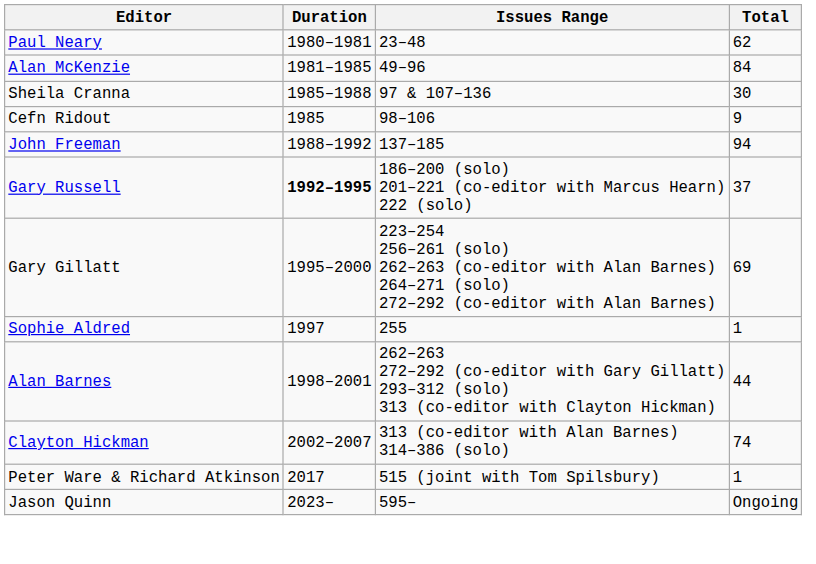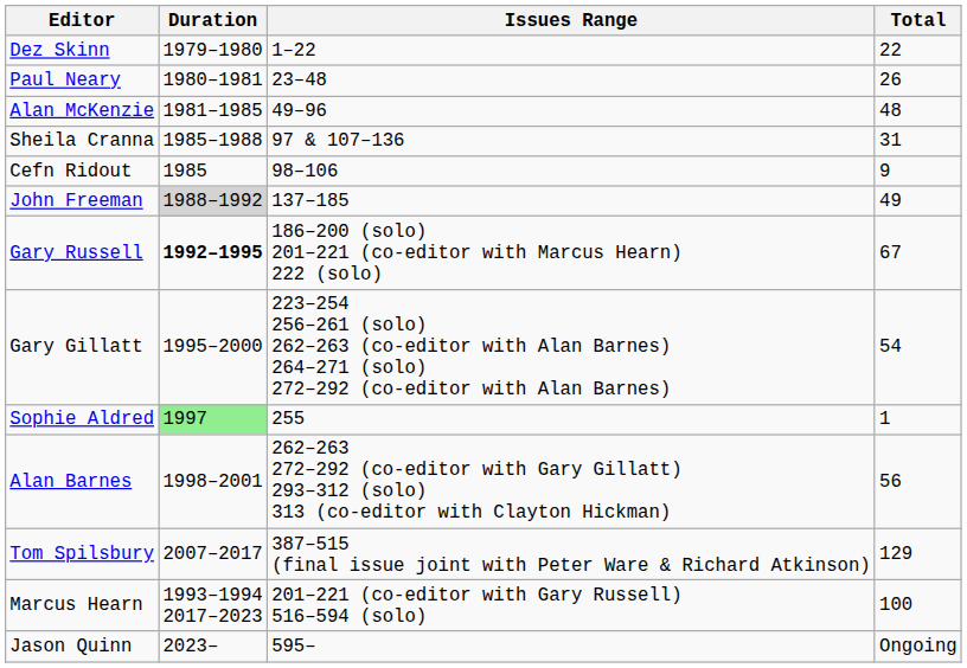 <table class="wikitable" style="border:none">
 <tr>
 <th>Editor</th>
 <th>Duration</th>
 <th>Issues Range</th>
 <th>Total</th>
 </tr>
 <tr>
+<td><a href='#'>Dez Skinn</a></td>
+<td>1979–1980</td>
+<td>1–22</td>
+<td>22</td>
+</tr>
+<tr>
 <td><a href='#'>Paul Neary</a></td>
 <td>1980–1981</td>
 <td>23–48</td>
-<td>62</td>
+<td>26</td>
 </tr>
 <tr>
 <td><a href='#'>Alan McKenzie</a></td>
 <td>1981–1985</td>
 <td>49–96</td>
-<td>84</td>
+<td>48</td>
 </tr>
 <tr>
 <td>Sheila Cranna</td>
 <td>1985–1988</td>
 <td>97 & 107–136</td>
-<td>30</td>
+<td>31</td>
 </tr>
 <tr>
 <td>Cefn Ridout</td>
 <td>1985</td>
 <td>98–106</td>
 <td>9</td>
 </tr>
 <tr>
 <td><a href='#'>John Freeman</a></td>
-<td>1988–1992</td>
+<td style="background: lightgrey;">1988–1992</td>
 <td>137–185</td>
-<td>94</td>
+<td>49</td>
 </tr>
 <tr>
 <td><a href='#'>Gary Russell</a></td>
 <td><strong>1992–1995</strong></td>
 <td>186–200 (solo)<br>201–221 (co-editor with Marcus Hearn)<br>222 (solo)</td>
-<td>37</td>
+<td>67</td>
 </tr>
 <tr>
 <td>Gary Gillatt</td>
 <td>1995–2000</td>
 <td>223–254<br>256–261 (solo)<br>262–263 (co-editor with Alan Barnes)<br>264–271 (solo)<br>272–292 (co-editor with Alan Barnes)</td>
-<td>69</td>
+<td>54</td>
 </tr>
 <tr>
 <td><a href='#'>Sophie Aldred</a></td>
-<td>1997</td>
+<td style="background: lightgreen;">1997</td>
 <td>255</td>
 <td>1</td>
 </tr>
 <tr>
 <td><a href='#'>Alan Barnes</a></td>
 <td>1998–2001</td>
 <td>262–263<br>272–292 (co-editor with Gary Gillatt)<br>293–312 (solo)<br>313 (co-editor with Clayton Hickman)</td>
-<td>44</td>
+<td>56</td>
 </tr>
 <tr>
-<td><a href='#'>Clayton Hickman</a></td>
-<td>2002–2007</td>
-<td>313 (co-editor with Alan Barnes)<br>314–386 (solo)</td>
-<td>74</td>
+<td><a href='#'>Tom Spilsbury</a></td>
+<td>2007–2017</td>
+<td>387–515<br>(final issue joint with Peter Ware & Richard Atkinson)</td>
+<td>129</td>
 </tr>
 <tr>
-<td>Peter Ware & Richard Atkinson</td>
-<td>2017</td>
-<td>515 (joint with Tom Spilsbury)</td>
-<td>1</td>
+<td>Marcus Hearn</td>
+<td>1993–1994<br>2017–2023</td>
+<td>201–221 (co-editor with Gary Russell)<br>516–594 (solo)</td>
+<td>100</td>
 </tr>
 <tr>
 <td>Jason Quinn</td>
 <td>2023–</td>
 <td>595–</td>
 <td>Ongoing</td>
 </tr>
 </table>
